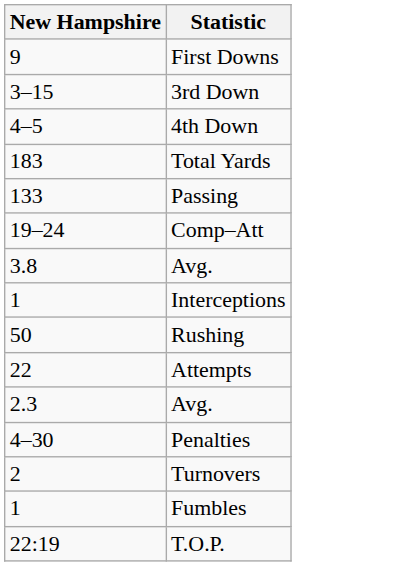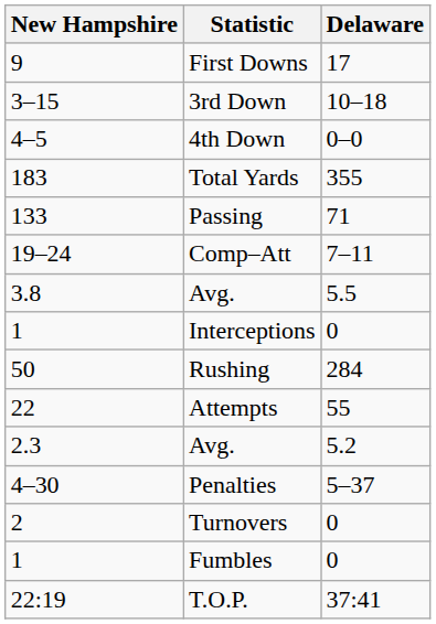 <table class="wikitable">
 <tr>
 <th>New Hampshire</th>
 <th>Statistic</th>
+<th>Delaware</th>
 </tr>
 <tr>
 <td>9</td>
 <td>First Downs</td>
+<td>17</td>
 </tr>
 <tr>
 <td>3–15</td>
 <td>3rd Down</td>
+<td>10–18</td>
 </tr>
 <tr>
 <td>4–5</td>
 <td>4th Down</td>
+<td>0–0</td>
 </tr>
 <tr>
 <td>183</td>
 <td>Total Yards</td>
+<td>355</td>
 </tr>
 <tr>
 <td>133</td>
 <td>Passing</td>
+<td>71</td>
 </tr>
 <tr>
 <td>19–24</td>
 <td>Comp–Att</td>
+<td>7–11</td>
 </tr>
 <tr>
 <td>3.8</td>
 <td>Avg.</td>
+<td>5.5</td>
 </tr>
 <tr>
 <td>1</td>
 <td>Interceptions</td>
+<td>0</td>
 </tr>
 <tr>
 <td>50</td>
 <td>Rushing</td>
+<td>284</td>
 </tr>
 <tr>
 <td>22</td>
 <td>Attempts</td>
+<td>55</td>
 </tr>
 <tr>
 <td>2.3</td>
 <td>Avg.</td>
+<td>5.2</td>
 </tr>
 <tr>
 <td>4–30</td>
 <td>Penalties</td>
+<td>5–37</td>
 </tr>
 <tr>
 <td>2</td>
 <td>Turnovers</td>
+<td>0</td>
 </tr>
 <tr>
 <td>1</td>
 <td>Fumbles</td>
+<td>0</td>
 </tr>
 <tr>
 <td>22:19</td>
 <td>T.O.P.</td>
+<td>37:41</td>
 </tr>
 </table>
